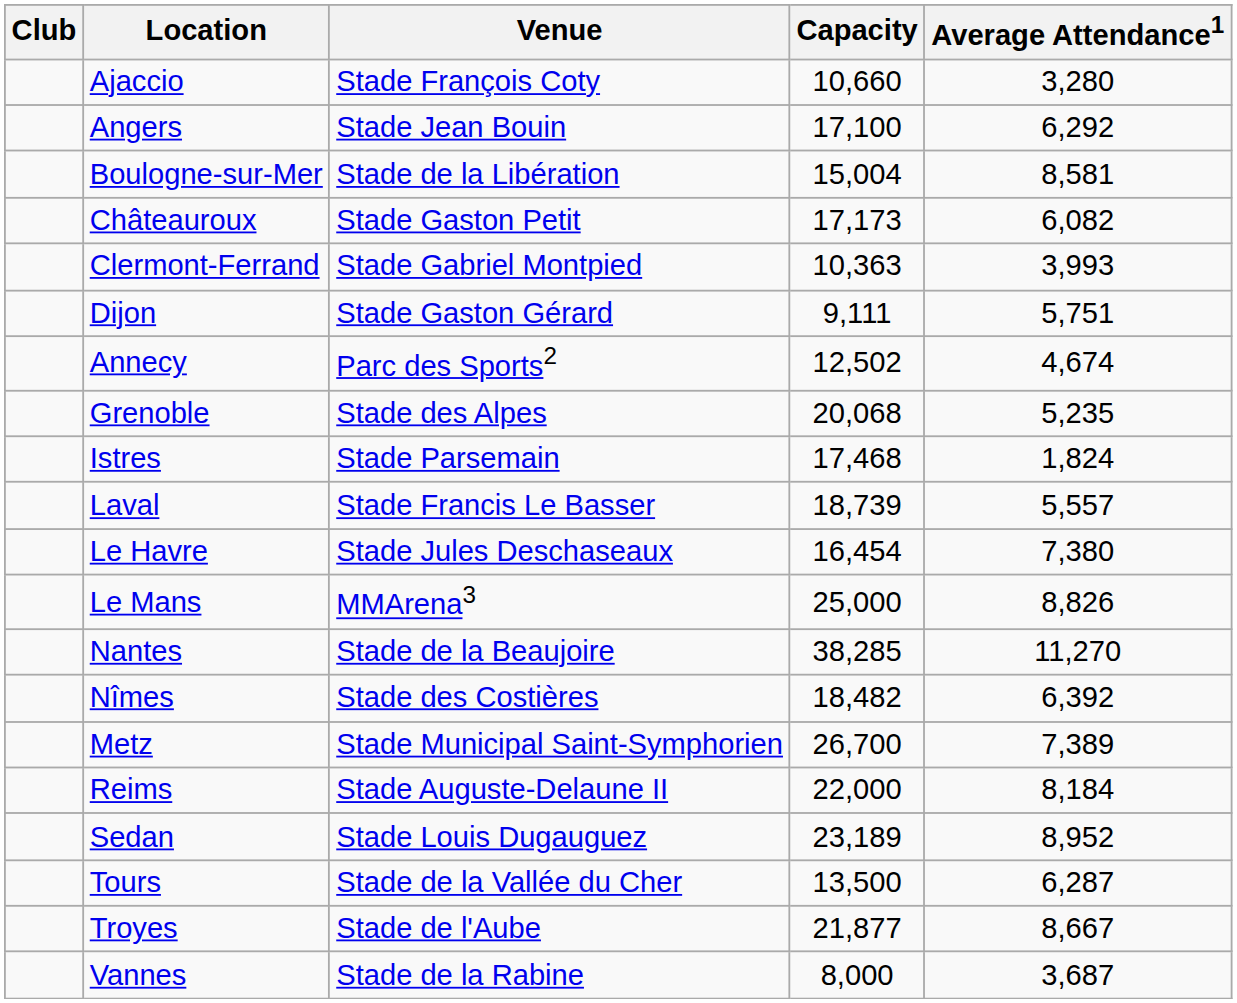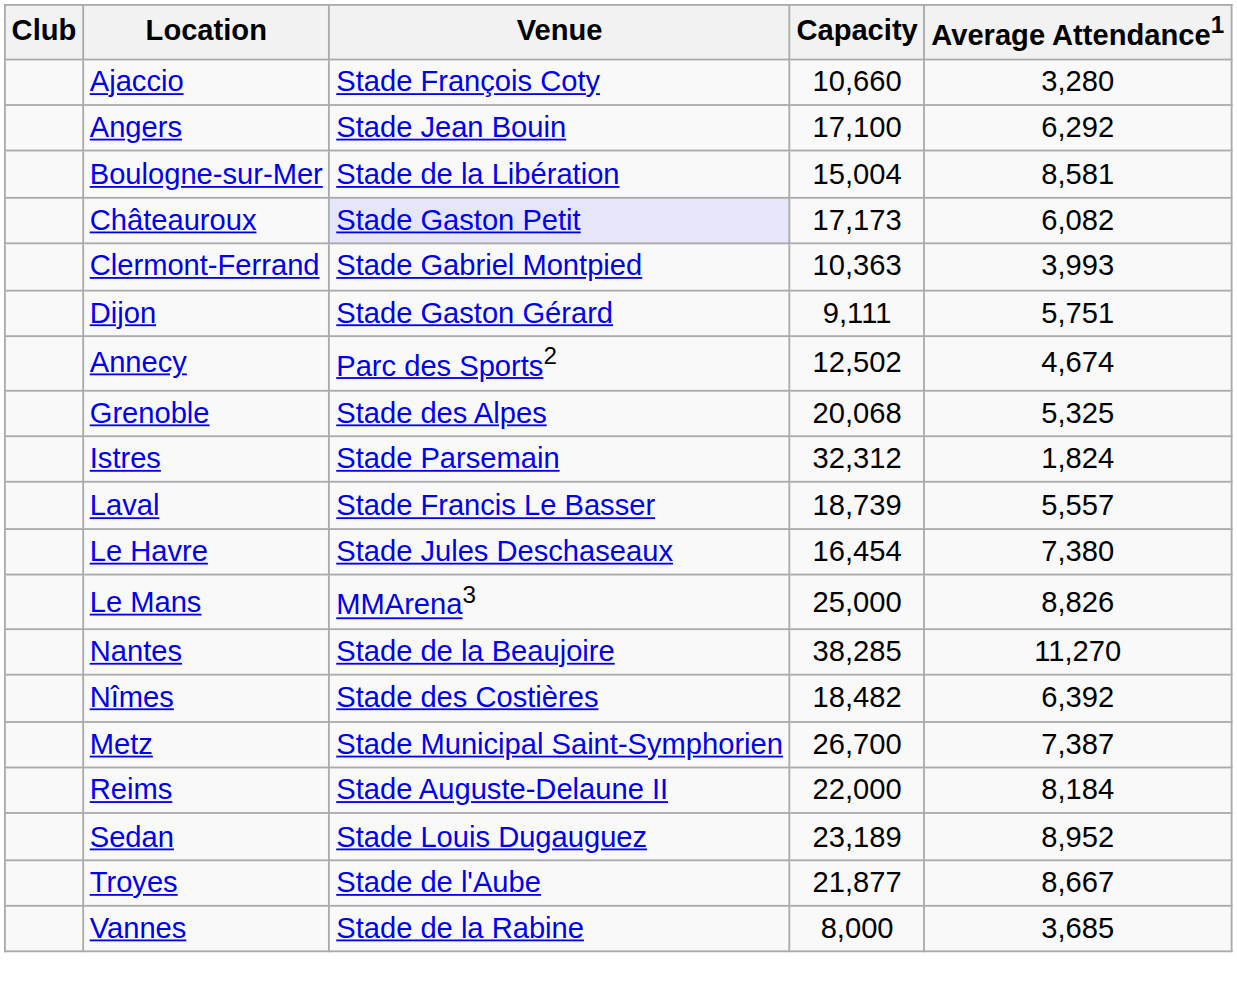 <table class="wikitable sortable">
 <tr>
 <th>Club</th>
 <th>Location</th>
 <th>Venue</th>
 <th>Capacity</th>
 <th>Average Attendance<sup>1</sup></th>
 </tr>
 <tr>
 <td></td>
 <td><a href='#'>Ajaccio</a></td>
 <td><a href='#'>Stade François Coty</a></td>
 <td align="center">10,660</td>
 <td align="center">3,280</td>
 </tr>
 <tr>
 <td></td>
 <td><a href='#'>Angers</a></td>
 <td><a href='#'>Stade Jean Bouin</a></td>
 <td align="center">17,100</td>
 <td align="center">6,292</td>
 </tr>
 <tr>
 <td></td>
 <td><a href='#'>Boulogne-sur-Mer</a></td>
 <td><a href='#'>Stade de la Libération</a></td>
 <td align="center">15,004</td>
 <td align="center">8,581</td>
 </tr>
 <tr>
 <td></td>
 <td><a href='#'>Châteauroux</a></td>
-<td><a href='#'>Stade Gaston Petit</a></td>
+<td style="background: lavender;"><a href='#'>Stade Gaston Petit</a></td>
 <td align="center">17,173</td>
 <td align="center">6,082</td>
 </tr>
 <tr>
 <td></td>
 <td><a href='#'>Clermont-Ferrand</a></td>
 <td><a href='#'>Stade Gabriel Montpied</a></td>
 <td align="center">10,363</td>
 <td align="center">3,993</td>
 </tr>
 <tr>
 <td></td>
 <td><a href='#'>Dijon</a></td>
 <td><a href='#'>Stade Gaston Gérard</a></td>
 <td align="center">9,111</td>
 <td align="center">5,751</td>
 </tr>
 <tr>
 <td></td>
 <td><a href='#'>Annecy</a></td>
 <td><a href='#'>Parc des Sports</a><sup>2</sup></td>
 <td align="center">12,502</td>
 <td align="center">4,674</td>
 </tr>
 <tr>
 <td></td>
 <td><a href='#'>Grenoble</a></td>
 <td><a href='#'>Stade des Alpes</a></td>
 <td align="center">20,068</td>
-<td align="center">5,235</td>
+<td align="center">5,325</td>
 </tr>
 <tr>
 <td></td>
 <td><a href='#'>Istres</a></td>
 <td><a href='#'>Stade Parsemain</a></td>
-<td align="center">17,468</td>
+<td align="center">32,312</td>
 <td align="center">1,824</td>
 </tr>
 <tr>
 <td></td>
 <td><a href='#'>Laval</a></td>
 <td><a href='#'>Stade Francis Le Basser</a></td>
 <td align="center">18,739</td>
 <td align="center">5,557</td>
 </tr>
 <tr>
 <td></td>
 <td><a href='#'>Le Havre</a></td>
 <td><a href='#'>Stade Jules Deschaseaux</a></td>
 <td align="center">16,454</td>
 <td align="center">7,380</td>
 </tr>
 <tr>
 <td></td>
 <td><a href='#'>Le Mans</a></td>
 <td><a href='#'>MMArena</a><sup>3</sup></td>
 <td align="center">25,000</td>
 <td align="center">8,826</td>
 </tr>
 <tr>
 <td></td>
 <td><a href='#'>Nantes</a></td>
 <td><a href='#'>Stade de la Beaujoire</a></td>
 <td align="center">38,285</td>
 <td align="center">11,270</td>
 </tr>
 <tr>
 <td></td>
 <td><a href='#'>Nîmes</a></td>
 <td><a href='#'>Stade des Costières</a></td>
 <td align="center">18,482</td>
 <td align="center">6,392</td>
 </tr>
 <tr>
 <td></td>
 <td><a href='#'>Metz</a></td>
 <td><a href='#'>Stade Municipal Saint-Symphorien</a></td>
 <td align="center">26,700</td>
-<td align="center">7,389</td>
+<td align="center">7,387</td>
 </tr>
 <tr>
 <td></td>
 <td><a href='#'>Reims</a></td>
 <td><a href='#'>Stade Auguste-Delaune II</a></td>
 <td align="center">22,000</td>
 <td align="center">8,184</td>
 </tr>
 <tr>
 <td></td>
 <td><a href='#'>Sedan</a></td>
 <td><a href='#'>Stade Louis Dugauguez</a></td>
 <td align="center">23,189</td>
 <td align="center">8,952</td>
 </tr>
 <tr>
 <td></td>
-<td><a href='#'>Tours</a></td>
-<td><a href='#'>Stade de la Vallée du Cher</a></td>
-<td align="center">13,500</td>
-<td align="center">6,287</td>
-</tr>
-<tr>
-<td></td>
 <td><a href='#'>Troyes</a></td>
 <td><a href='#'>Stade de l'Aube</a></td>
 <td align="center">21,877</td>
 <td align="center">8,667</td>
 </tr>
 <tr>
 <td></td>
 <td><a href='#'>Vannes</a></td>
 <td><a href='#'>Stade de la Rabine</a></td>
 <td align="center">8,000</td>
-<td align="center">3,687</td>
+<td align="center">3,685</td>
 </tr>
 </table>
